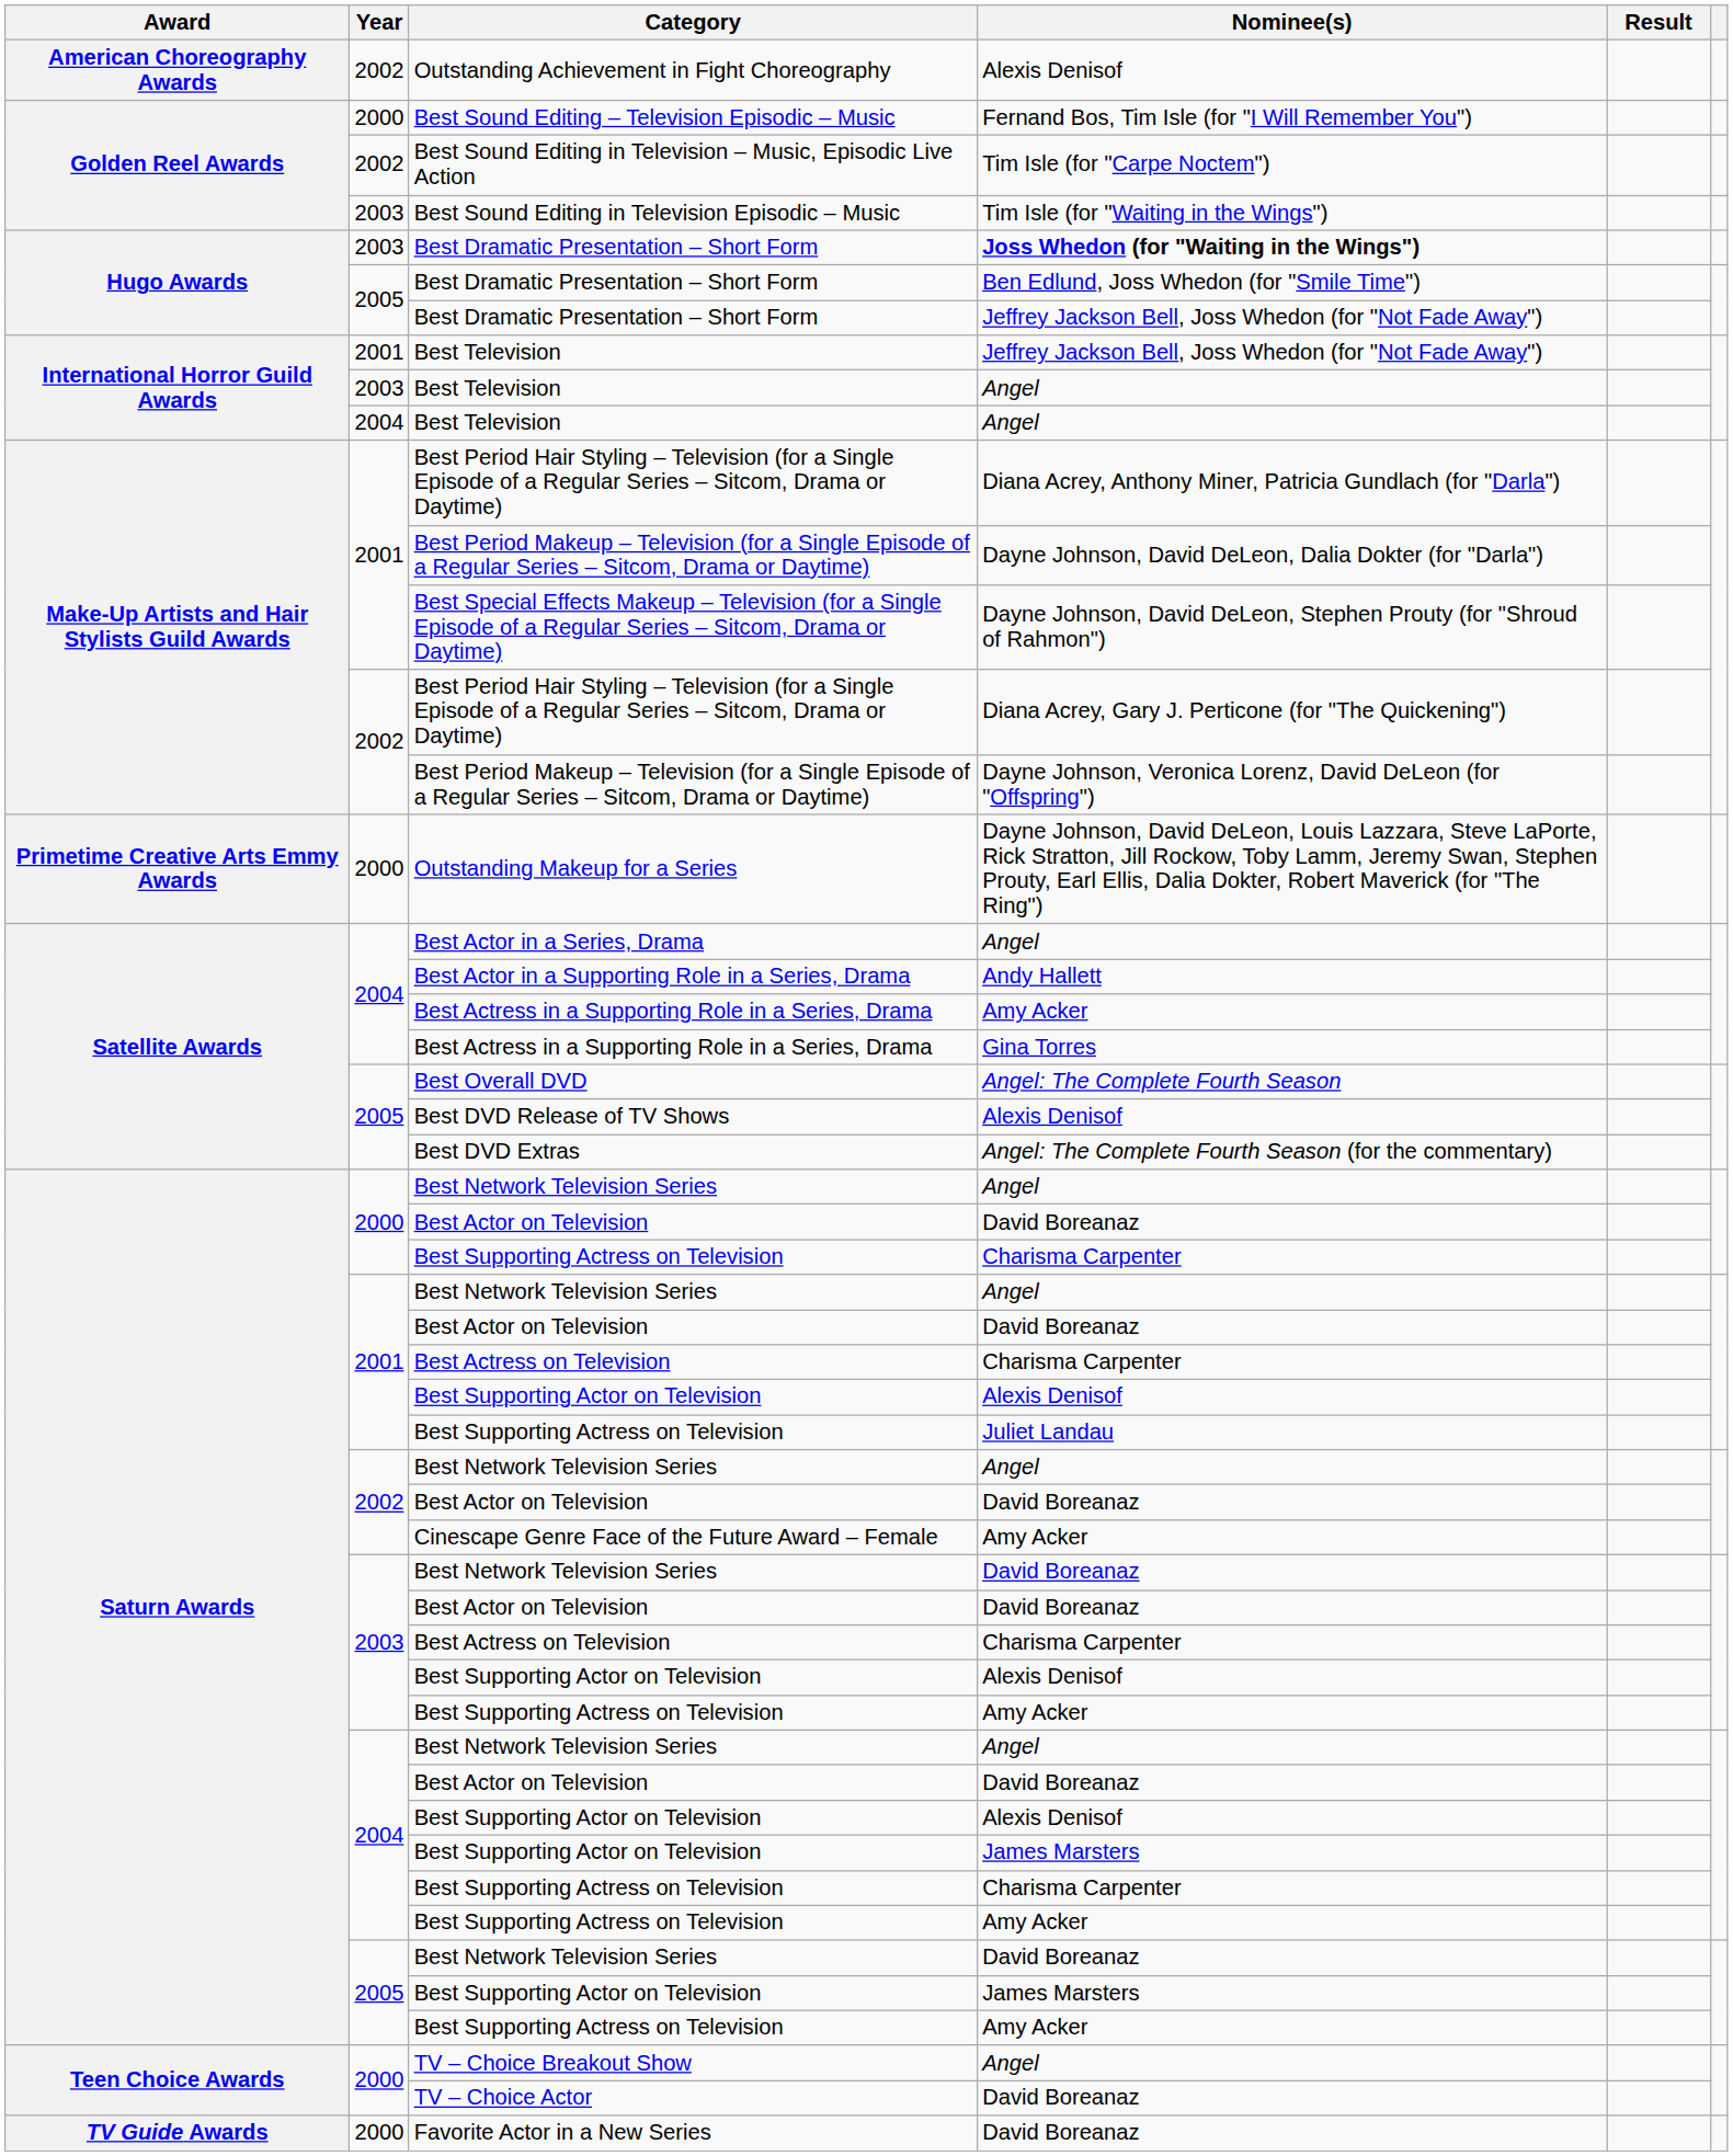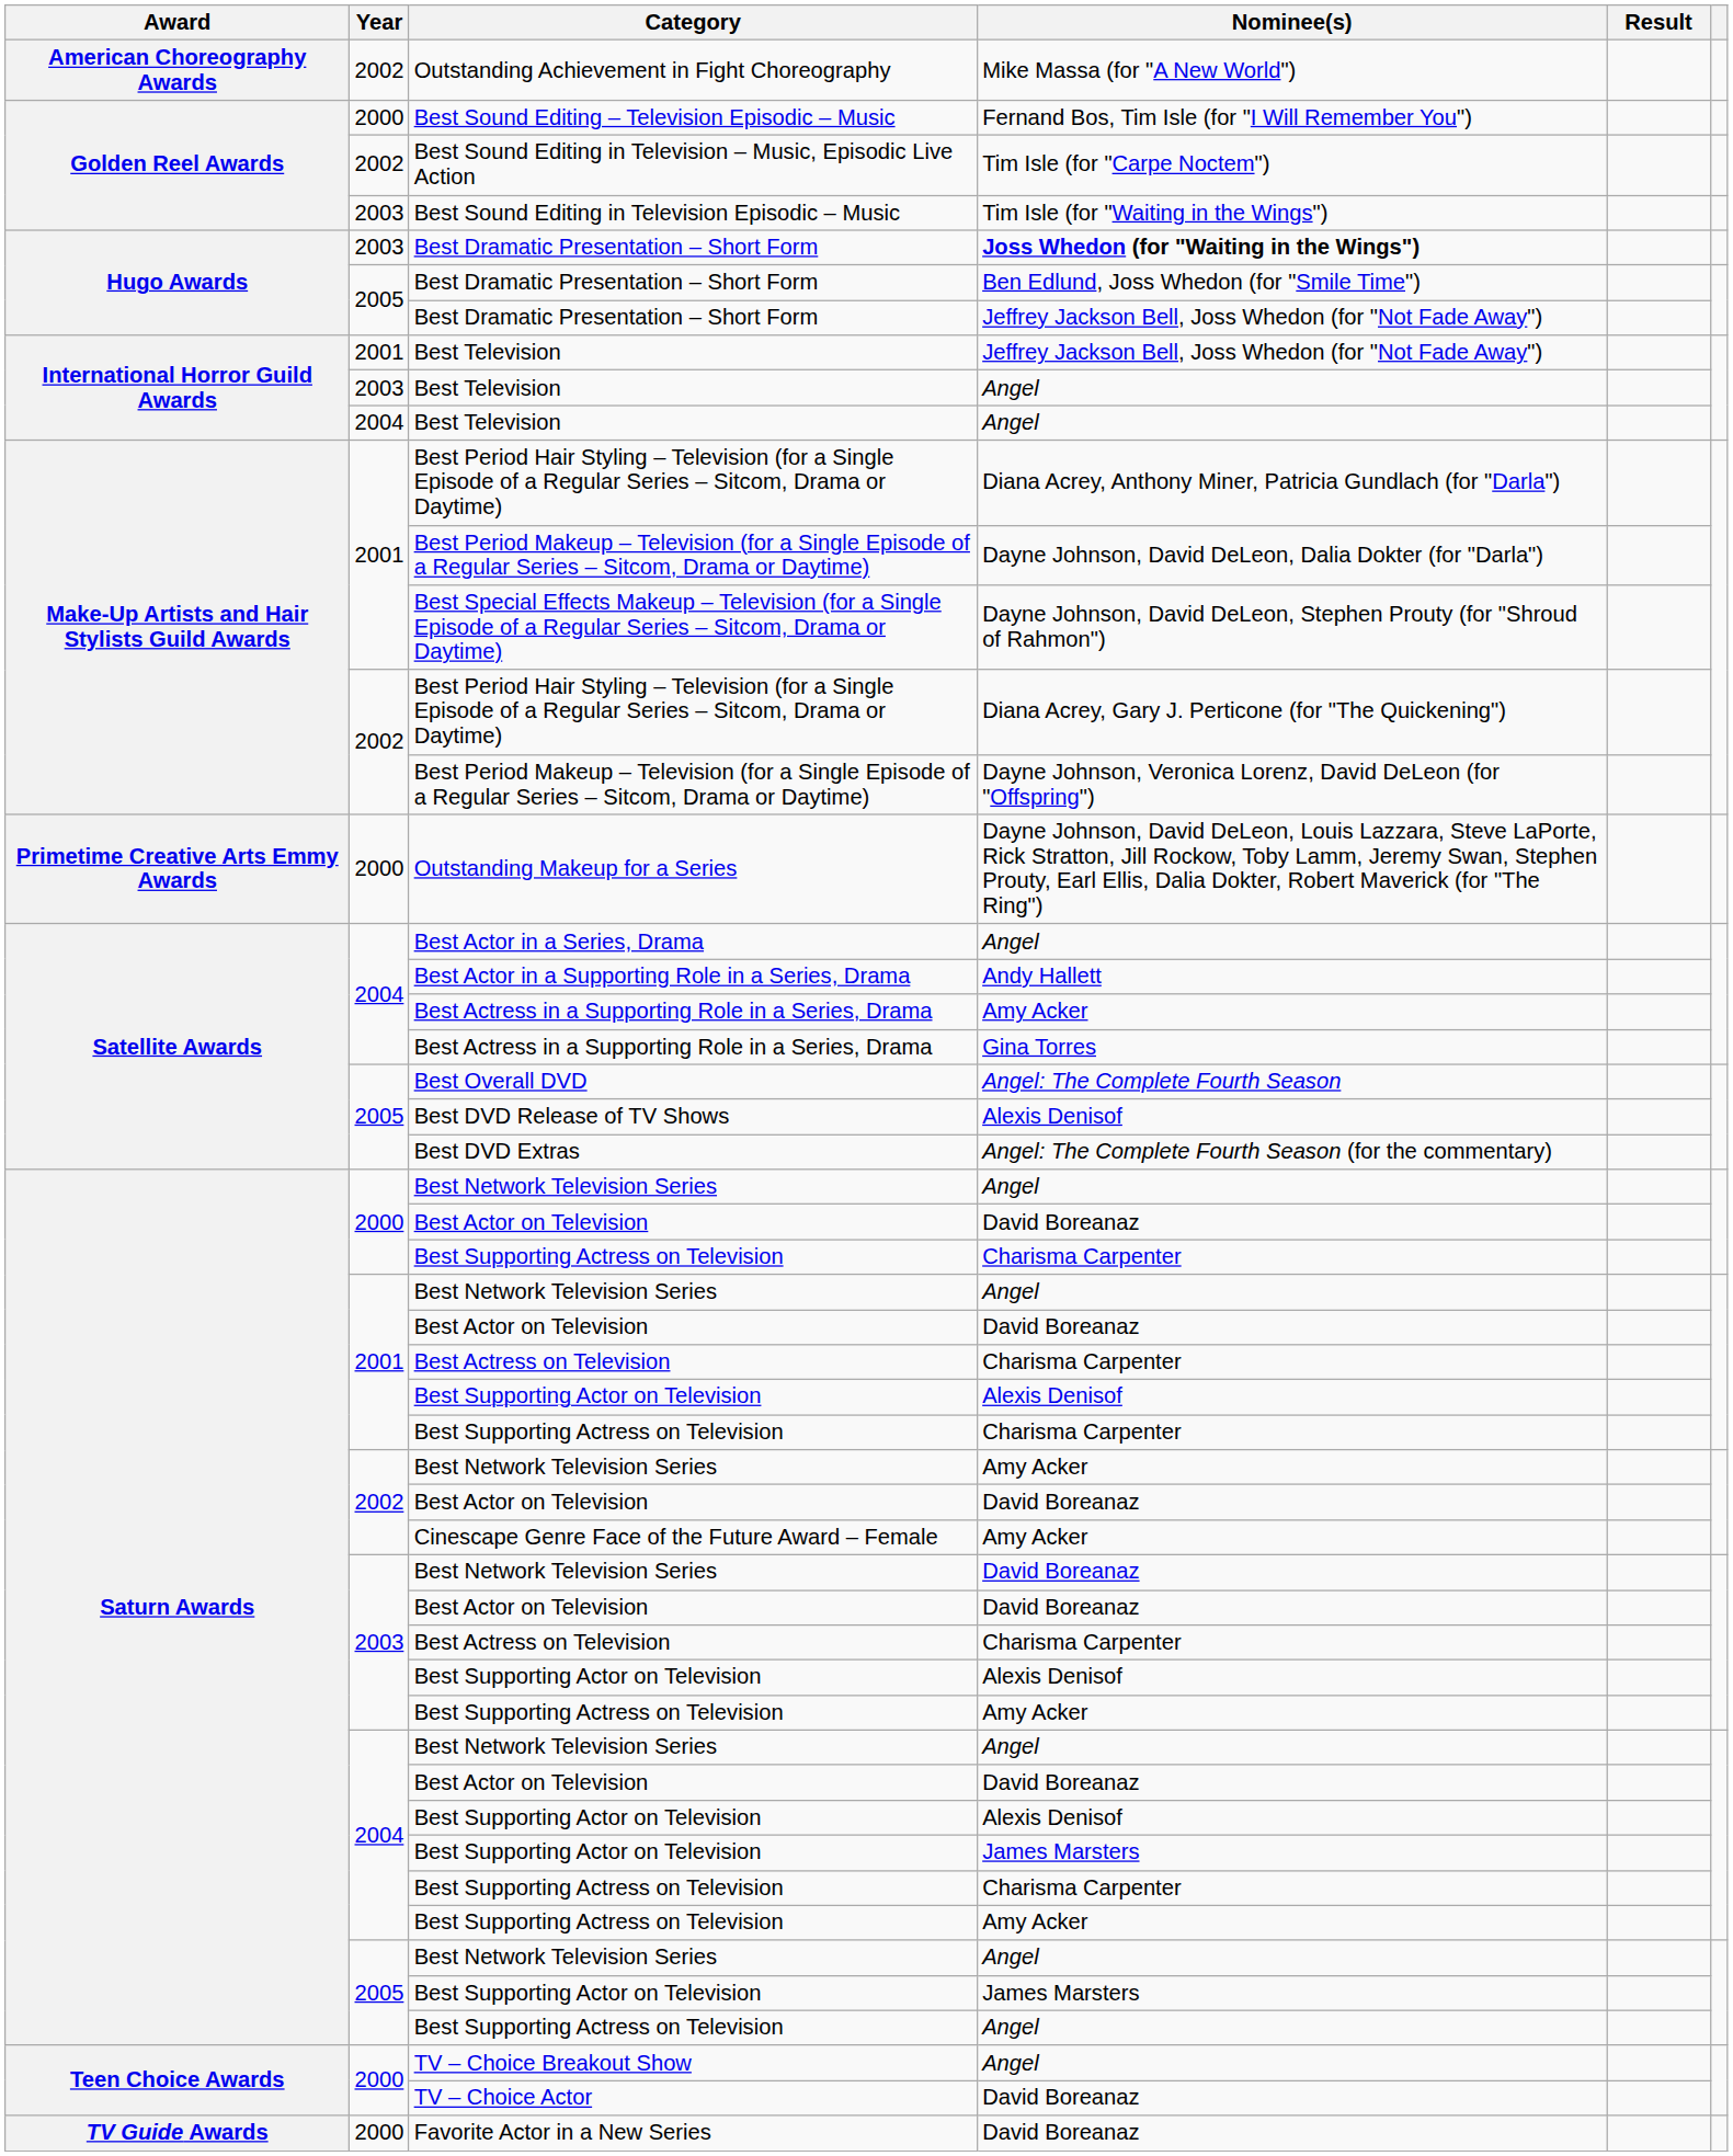 <table class="wikitable sortable plainrowheaders" summary="TBD">
 <tr>
 <th scope="col" style="width:20%;">Award</th>
 <th scope="col" style="width:3%;">Year</th>
 <th scope="col" style="width:33%;">Category</th>
 <th scope="col">Nominee(s)</th>
 <th scope="col" style="width:6%;">Result</th>
 <th scope="col" class="unsortable" style="width:1%;"></th>
 </tr>
 <tr>
 <th scope="row"><a href='#'>American Choreography Awards</a></th>
 <td align="center">2002</td>
 <td>Outstanding Achievement in Fight Choreography</td>
-<td>Alexis Denisof</td>
+<td>Mike Massa (for "<a href='#'>A New World</a>")</td>
 <td></td>
 <td align="center"></td>
 </tr>
 <tr>
 <th scope="row" rowspan="3"><a href='#'>Golden Reel Awards</a></th>
 <td align="center">2000</td>
 <td><a href='#'>Best Sound Editing – Television Episodic – Music</a></td>
 <td>Fernand Bos, Tim Isle (for "<a href='#'>I Will Remember You</a>")</td>
 <td></td>
 <td align="center"></td>
 </tr>
 <tr>
 <td align="center">2002</td>
 <td>Best Sound Editing in Television – Music, Episodic Live Action</td>
 <td>Tim Isle (for "<a href='#'>Carpe Noctem</a>")</td>
 <td></td>
 <td align="center"></td>
 </tr>
 <tr>
 <td align="center">2003</td>
 <td>Best Sound Editing in Television Episodic – Music</td>
 <td>Tim Isle (for "<a href='#'>Waiting in the Wings</a>")</td>
 <td></td>
 <td align="center"></td>
 </tr>
 <tr>
 <th scope="row" rowspan="3"><a href='#'>Hugo Awards</a></th>
 <td align="center">2003</td>
 <td><a href='#'>Best Dramatic Presentation – Short Form</a></td>
 <td><strong><a href='#'>Joss Whedon</a> (for "Waiting in the Wings")</strong></td>
 <td></td>
 <td align="center"></td>
 </tr>
 <tr>
 <td align="center" rowspan="2">2005</td>
 <td>Best Dramatic Presentation – Short Form</td>
 <td><a href='#'>Ben Edlund</a>, Joss Whedon (for "<a href='#'>Smile Time</a>")</td>
 <td></td>
 <td align="center" rowspan="2"></td>
 </tr>
 <tr>
 <td>Best Dramatic Presentation – Short Form</td>
 <td><a href='#'>Jeffrey Jackson Bell</a>, Joss Whedon (for "<a href='#'>Not Fade Away</a>")</td>
 <td></td>
 </tr>
 <tr>
 <th scope="row" rowspan="3"><a href='#'>International Horror Guild Awards</a></th>
 <td align="center">2001</td>
 <td>Best Television</td>
 <td><a href='#'>Jeffrey Jackson Bell</a>, Joss Whedon (for "<a href='#'>Not Fade Away</a>")</td>
 <td></td>
 <td align="center" rowspan="3"></td>
 </tr>
 <tr>
 <td align="center">2003</td>
 <td>Best Television</td>
 <td><em>Angel</em></td>
 <td></td>
 </tr>
 <tr>
 <td align="center">2004</td>
 <td>Best Television</td>
 <td><em>Angel</em></td>
 <td></td>
 </tr>
 <tr>
 <th scope="row" rowspan="5"><a href='#'>Make-Up Artists and Hair Stylists Guild Awards</a></th>
 <td align="center" rowspan="3">2001</td>
 <td>Best Period Hair Styling – Television (for a Single Episode of a Regular Series – Sitcom, Drama or Daytime)</td>
 <td>Diana Acrey, Anthony Miner, Patricia Gundlach (for "<a href='#'>Darla</a>")</td>
 <td></td>
 <td align="center" rowspan="5"></td>
 </tr>
 <tr>
 <td><a href='#'>Best Period Makeup – Television (for a Single Episode of a Regular Series – Sitcom, Drama or Daytime)</a></td>
 <td>Dayne Johnson, David DeLeon, Dalia Dokter (for "Darla")</td>
 <td></td>
 </tr>
 <tr>
 <td><a href='#'>Best Special Effects Makeup – Television (for a Single Episode of a Regular Series – Sitcom, Drama or Daytime)</a></td>
 <td>Dayne Johnson, David DeLeon, Stephen Prouty (for "Shroud of Rahmon")</td>
 <td></td>
 </tr>
 <tr>
 <td align="center" rowspan="2">2002</td>
 <td>Best Period Hair Styling – Television (for a Single Episode of a Regular Series – Sitcom, Drama or Daytime)</td>
 <td>Diana Acrey, Gary J. Perticone (for "The Quickening")</td>
 <td></td>
 </tr>
 <tr>
 <td>Best Period Makeup – Television (for a Single Episode of a Regular Series – Sitcom, Drama or Daytime)</td>
 <td>Dayne Johnson, Veronica Lorenz, David DeLeon (for "<a href='#'>Offspring</a>")</td>
 <td></td>
 </tr>
 <tr>
 <th scope="row"><a href='#'>Primetime Creative Arts Emmy Awards</a></th>
 <td align="center">2000</td>
 <td><a href='#'>Outstanding Makeup for a Series</a></td>
 <td>Dayne Johnson, David DeLeon, Louis Lazzara, Steve LaPorte, Rick Stratton, Jill Rockow, Toby Lamm, Jeremy Swan, Stephen Prouty, Earl Ellis, Dalia Dokter, Robert Maverick (for "The Ring")</td>
 <td></td>
 <td align="center"></td>
 </tr>
 <tr>
 <th scope="row" rowspan="7"><a href='#'>Satellite Awards</a></th>
 <td align="center" rowspan="4"><a href='#'>2004</a></td>
 <td><a href='#'>Best Actor in a Series, Drama</a></td>
 <td><em>Angel</em></td>
 <td></td>
 <td align="center" rowspan="4"></td>
 </tr>
 <tr>
 <td><a href='#'>Best Actor in a Supporting Role in a Series, Drama</a></td>
 <td><a href='#'>Andy Hallett</a></td>
 <td></td>
 </tr>
 <tr>
 <td><a href='#'>Best Actress in a Supporting Role in a Series, Drama</a></td>
 <td><a href='#'>Amy Acker</a></td>
 <td></td>
 </tr>
 <tr>
 <td>Best Actress in a Supporting Role in a Series, Drama</td>
 <td><a href='#'>Gina Torres</a></td>
 <td></td>
 </tr>
 <tr>
 <td align="center" rowspan="3"><a href='#'>2005</a></td>
 <td><a href='#'>Best Overall DVD</a></td>
 <td><em><a href='#'>Angel: The Complete Fourth Season</a></em></td>
 <td></td>
 <td align="center" rowspan="3"></td>
 </tr>
 <tr>
 <td>Best DVD Release of TV Shows</td>
 <td><a href='#'>Alexis Denisof</a></td>
 <td></td>
 </tr>
 <tr>
 <td>Best DVD Extras</td>
 <td><em>Angel: The Complete Fourth Season</em> (for the commentary)</td>
 <td></td>
 </tr>
 <tr>
 <th scope="row" rowspan="25"><a href='#'>Saturn Awards</a></th>
 <td align="center" rowspan="3"><a href='#'>2000</a></td>
 <td><a href='#'>Best Network Television Series</a></td>
 <td><em>Angel</em></td>
 <td></td>
 <td align="center" rowspan="3"></td>
 </tr>
 <tr>
 <td><a href='#'>Best Actor on Television</a></td>
 <td>David Boreanaz</td>
 <td></td>
 </tr>
 <tr>
 <td><a href='#'>Best Supporting Actress on Television</a></td>
 <td><a href='#'>Charisma Carpenter</a></td>
 <td></td>
 </tr>
 <tr>
 <td align="center" rowspan="5"><a href='#'>2001</a></td>
 <td>Best Network Television Series</td>
 <td><em>Angel</em></td>
 <td></td>
 <td align="center" rowspan="5"></td>
 </tr>
 <tr>
 <td>Best Actor on Television</td>
 <td>David Boreanaz</td>
 <td></td>
 </tr>
 <tr>
 <td><a href='#'>Best Actress on Television</a></td>
 <td>Charisma Carpenter</td>
 <td></td>
 </tr>
 <tr>
 <td><a href='#'>Best Supporting Actor on Television</a></td>
 <td><a href='#'>Alexis Denisof</a></td>
 <td></td>
 </tr>
 <tr>
 <td>Best Supporting Actress on Television</td>
-<td><a href='#'>Juliet Landau</a></td>
+<td>Charisma Carpenter</td>
 <td></td>
 </tr>
 <tr>
 <td align="center" rowspan="3"><a href='#'>2002</a></td>
 <td>Best Network Television Series</td>
-<td><em>Angel</em></td>
+<td>Amy Acker</td>
 <td></td>
 <td align="center" rowspan="3"></td>
 </tr>
 <tr>
 <td>Best Actor on Television</td>
 <td>David Boreanaz</td>
 <td></td>
 </tr>
 <tr>
 <td>Cinescape Genre Face of the Future Award – Female</td>
 <td>Amy Acker</td>
 <td></td>
 </tr>
 <tr>
 <td align="center" rowspan="5"><a href='#'>2003</a></td>
 <td>Best Network Television Series</td>
 <td><a href='#'>David Boreanaz</a></td>
 <td></td>
 <td align="center" rowspan="5"></td>
 </tr>
 <tr>
 <td>Best Actor on Television</td>
 <td>David Boreanaz</td>
 <td></td>
 </tr>
 <tr>
 <td>Best Actress on Television</td>
 <td>Charisma Carpenter</td>
 <td></td>
 </tr>
 <tr>
 <td>Best Supporting Actor on Television</td>
 <td>Alexis Denisof</td>
 <td></td>
 </tr>
 <tr>
 <td>Best Supporting Actress on Television</td>
 <td>Amy Acker</td>
 <td></td>
 </tr>
 <tr>
 <td align="center" rowspan="6"><a href='#'>2004</a></td>
 <td>Best Network Television Series</td>
 <td><em>Angel</em></td>
 <td></td>
 <td align="center" rowspan="6"></td>
 </tr>
 <tr>
 <td>Best Actor on Television</td>
 <td>David Boreanaz</td>
 <td></td>
 </tr>
 <tr>
 <td>Best Supporting Actor on Television</td>
 <td>Alexis Denisof</td>
 <td></td>
 </tr>
 <tr>
 <td>Best Supporting Actor on Television</td>
 <td><a href='#'>James Marsters</a></td>
 <td></td>
 </tr>
 <tr>
 <td>Best Supporting Actress on Television</td>
 <td>Charisma Carpenter</td>
 <td></td>
 </tr>
 <tr>
 <td>Best Supporting Actress on Television</td>
 <td>Amy Acker</td>
 <td></td>
 </tr>
 <tr>
 <td align="center" rowspan="3"><a href='#'>2005</a></td>
 <td>Best Network Television Series</td>
-<td>David Boreanaz</td>
+<td><em>Angel</em></td>
 <td></td>
 <td align="center" rowspan="3"></td>
 </tr>
 <tr>
 <td>Best Supporting Actor on Television</td>
 <td>James Marsters</td>
 <td></td>
 </tr>
 <tr>
 <td>Best Supporting Actress on Television</td>
-<td>Amy Acker</td>
+<td><em>Angel</em></td>
 <td></td>
 </tr>
 <tr>
 <th scope="row" rowspan="2"><a href='#'>Teen Choice Awards</a></th>
 <td align="center" rowspan="2"><a href='#'>2000</a></td>
 <td><a href='#'>TV – Choice Breakout Show</a></td>
 <td><em>Angel</em></td>
 <td></td>
 <td align="center" rowspan="2"></td>
 </tr>
 <tr>
 <td><a href='#'>TV – Choice Actor</a></td>
 <td>David Boreanaz</td>
 <td></td>
 </tr>
 <tr>
 <th scope="row"><a href='#'><em>TV Guide</em> Awards</a></th>
 <td align="center">2000</td>
 <td>Favorite Actor in a New Series</td>
 <td>David Boreanaz</td>
 <td></td>
 <td align="center"></td>
 </tr>
 </table>
